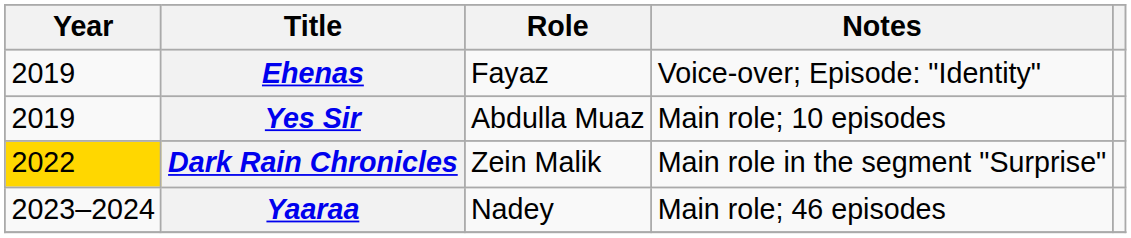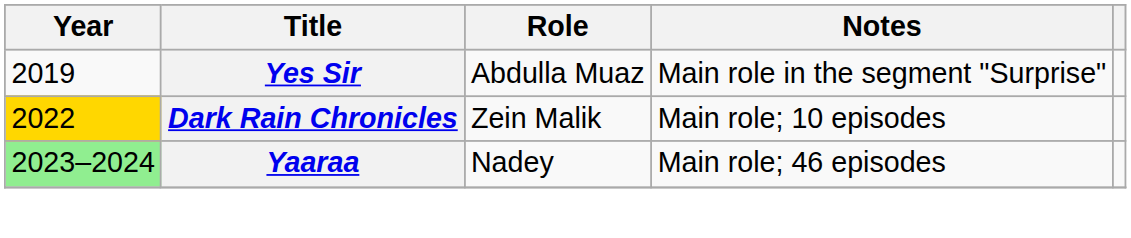 <table class="wikitable sortable plainrowheaders">
 <tr style="background:#ccc; text-align:center;">
 <th scope="col">Year</th>
 <th scope="col">Title</th>
 <th scope="col">Role</th>
 <th scope="col">Notes</th>
 <th scope="col" class="unsortable"></th>
 </tr>
 <tr>
 <td>2019</td>
-<th scope="row"><em><a href='#'>Ehenas</a></em></th>
-<td>Fayaz</td>
-<td>Voice-over; Episode: "Identity"</td>
-<td style="text-align: center;"></td>
-</tr>
-<tr>
-<td>2019</td>
 <th scope="row"><em><a href='#'>Yes Sir</a></em></th>
 <td>Abdulla Muaz</td>
-<td>Main role; 10 episodes</td>
+<td>Main role in the segment "Surprise"</td>
 <td style="text-align: center;"></td>
 </tr>
 <tr>
 <td style="background: gold;">2022</td>
 <th scope="row"><em><a href='#'>Dark Rain Chronicles</a></em></th>
 <td>Zein Malik</td>
-<td>Main role in the segment "Surprise"</td>
+<td>Main role; 10 episodes</td>
 <td style="text-align: center;"></td>
 </tr>
 <tr>
-<td>2023–2024</td>
+<td style="background: lightgreen;">2023–2024</td>
 <th scope="row"><em><a href='#'>Yaaraa</a></em></th>
 <td>Nadey</td>
 <td>Main role; 46 episodes</td>
 <td style="text-align: center;"></td>
 </tr>
 <tr>
 </tr>
 </table>
